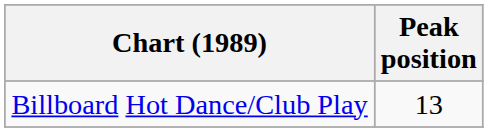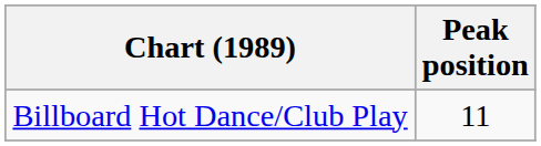 <table class="wikitable plainrowheaders"  style= "text-align: center;">
 <tr>
 <th>Chart (1989)</th>
 <th>Peak<br>position</th>
 </tr>
 <tr>
 <td><a href='#'>Billboard</a> <a href='#'>Hot Dance/Club Play</a></td>
-<td>13</td>
+<td>11</td>
 </tr>
 </table>
